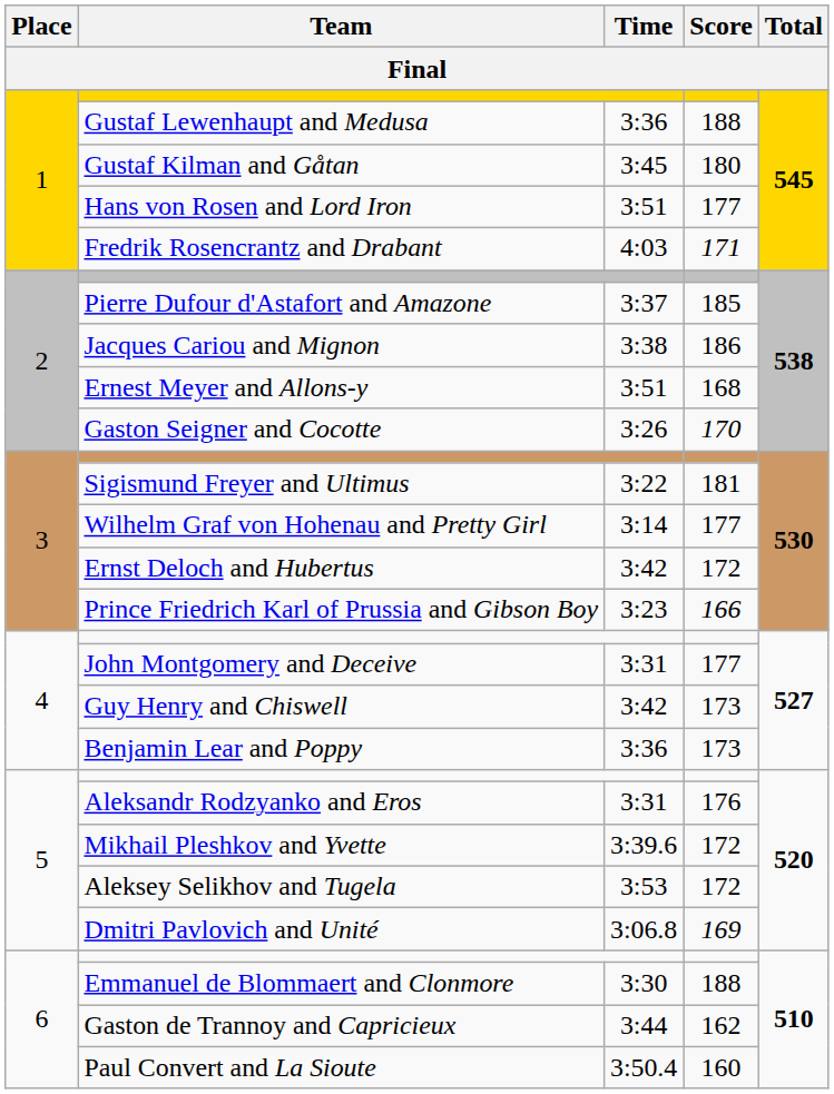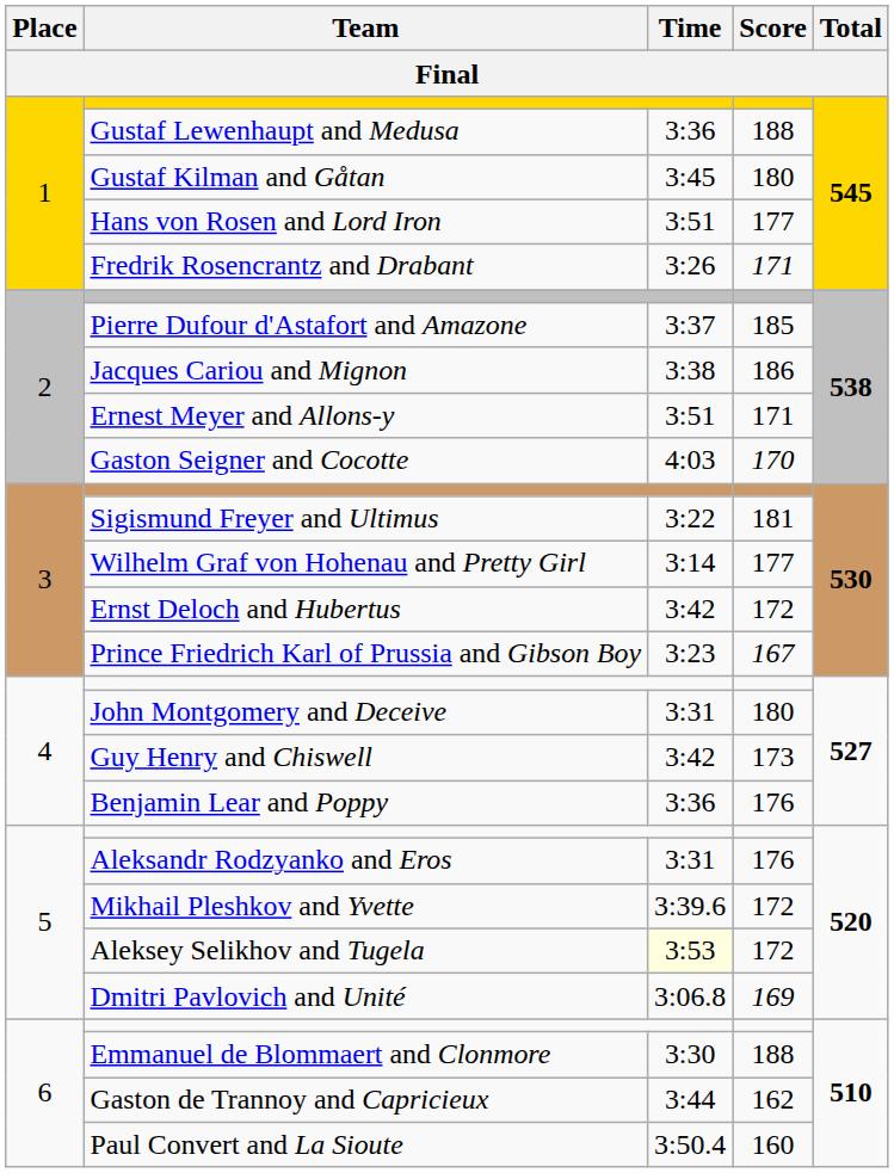 <table class=wikitable style="text-align:center">
 <tr>
 <th>Place</th>
 <th>Team</th>
 <th>Time</th>
 <th>Score</th>
 <th>Total</th>
 </tr>
 <tr>
 <th colspan=5><strong>Final</strong></th>
 </tr>
 <tr bgcolor=gold>
 <td rowspan=5 bgcolor=gold>1</td>
 <td colspan=2 align=left></td>
 <td></td>
 <td rowspan=5><strong>545</strong></td>
 </tr>
 <tr>
 <td align=left><a href='#'>Gustaf Lewenhaupt</a> and <em>Medusa</em></td>
 <td>3:36</td>
 <td>188</td>
 </tr>
 <tr>
 <td align=left><a href='#'>Gustaf Kilman</a> and <em>Gåtan</em></td>
 <td>3:45</td>
 <td>180</td>
 </tr>
 <tr>
 <td align=left><a href='#'>Hans von Rosen</a> and <em>Lord Iron</em></td>
 <td>3:51</td>
 <td>177</td>
 </tr>
 <tr>
 <td align=left><a href='#'>Fredrik Rosencrantz</a> and <em>Drabant</em></td>
-<td>4:03</td>
+<td>3:26</td>
 <td><em>171</em></td>
 </tr>
 <tr bgcolor=silver>
 <td rowspan=5 bgcolor=silver>2</td>
 <td colspan=2 align=left></td>
 <td></td>
 <td rowspan=5><strong>538</strong></td>
 </tr>
 <tr>
 <td align=left><a href='#'>Pierre Dufour d'Astafort</a> and <em>Amazone</em></td>
 <td>3:37</td>
 <td>185</td>
 </tr>
 <tr>
 <td align=left><a href='#'>Jacques Cariou</a> and <em>Mignon</em></td>
 <td>3:38</td>
 <td>186</td>
 </tr>
 <tr>
 <td align=left><a href='#'>Ernest Meyer</a> and <em>Allons-y</em></td>
 <td>3:51</td>
-<td>168</td>
+<td>171</td>
 </tr>
 <tr>
 <td align=left><a href='#'>Gaston Seigner</a> and <em>Cocotte</em></td>
-<td>3:26</td>
+<td>4:03</td>
 <td><em>170</em></td>
 </tr>
 <tr bgcolor=cc9966>
 <td rowspan=5 bgcolor=cc9966>3</td>
 <td colspan=2 align=left></td>
 <td></td>
 <td rowspan=5><strong>530</strong></td>
 </tr>
 <tr>
 <td align=left><a href='#'>Sigismund Freyer</a> and <em>Ultimus</em></td>
 <td>3:22</td>
 <td>181</td>
 </tr>
 <tr>
 <td align=left><a href='#'>Wilhelm Graf von Hohenau</a> and <em>Pretty Girl</em></td>
 <td>3:14</td>
 <td>177</td>
 </tr>
 <tr>
 <td align=left><a href='#'>Ernst Deloch</a> and <em>Hubertus</em></td>
 <td>3:42</td>
 <td>172</td>
 </tr>
 <tr>
 <td align=left><a href='#'>Prince Friedrich Karl of Prussia</a> and <em>Gibson Boy</em></td>
 <td>3:23</td>
-<td><em>166</em></td>
+<td><em>167</em></td>
 </tr>
 <tr>
 <td rowspan=4>4</td>
 <td colspan=2 align=left></td>
 <td></td>
 <td rowspan=4><strong>527</strong></td>
 </tr>
 <tr>
 <td align=left><a href='#'>John Montgomery</a> and <em>Deceive</em></td>
 <td>3:31</td>
-<td>177</td>
+<td>180</td>
 </tr>
 <tr>
 <td align=left><a href='#'>Guy Henry</a> and <em>Chiswell</em></td>
 <td>3:42</td>
 <td>173</td>
 </tr>
 <tr>
 <td align=left><a href='#'>Benjamin Lear</a> and <em>Poppy</em></td>
 <td>3:36</td>
-<td>173</td>
+<td>176</td>
 </tr>
 <tr>
 <td rowspan=5>5</td>
 <td colspan=2 align=left></td>
 <td></td>
 <td rowspan=5><strong>520</strong></td>
 </tr>
 <tr>
 <td align=left><a href='#'>Aleksandr Rodzyanko</a> and <em>Eros</em></td>
 <td>3:31</td>
 <td>176</td>
 </tr>
 <tr>
 <td align=left><a href='#'>Mikhail Pleshkov</a> and <em>Yvette</em></td>
 <td>3:39.6</td>
 <td>172</td>
 </tr>
 <tr>
 <td align=left>Aleksey Selikhov and <em>Tugela</em></td>
-<td>3:53</td>
+<td style="background: lightyellow;">3:53</td>
 <td>172</td>
 </tr>
 <tr>
 <td align=left><a href='#'>Dmitri Pavlovich</a> and <em>Unité</em></td>
 <td>3:06.8</td>
 <td><em>169</em></td>
 </tr>
 <tr>
 <td rowspan=4>6</td>
 <td colspan=2 align=left></td>
 <td></td>
 <td rowspan=4><strong>510</strong></td>
 </tr>
 <tr>
 <td align=left><a href='#'>Emmanuel de Blommaert</a> and <em>Clonmore</em></td>
 <td>3:30</td>
 <td>188</td>
 </tr>
 <tr>
 <td align=left>Gaston de Trannoy and <em>Capricieux</em></td>
 <td>3:44</td>
 <td>162</td>
 </tr>
 <tr>
 <td align=left>Paul Convert and <em>La Sioute</em></td>
 <td>3:50.4</td>
 <td>160</td>
 </tr>
 </table>
